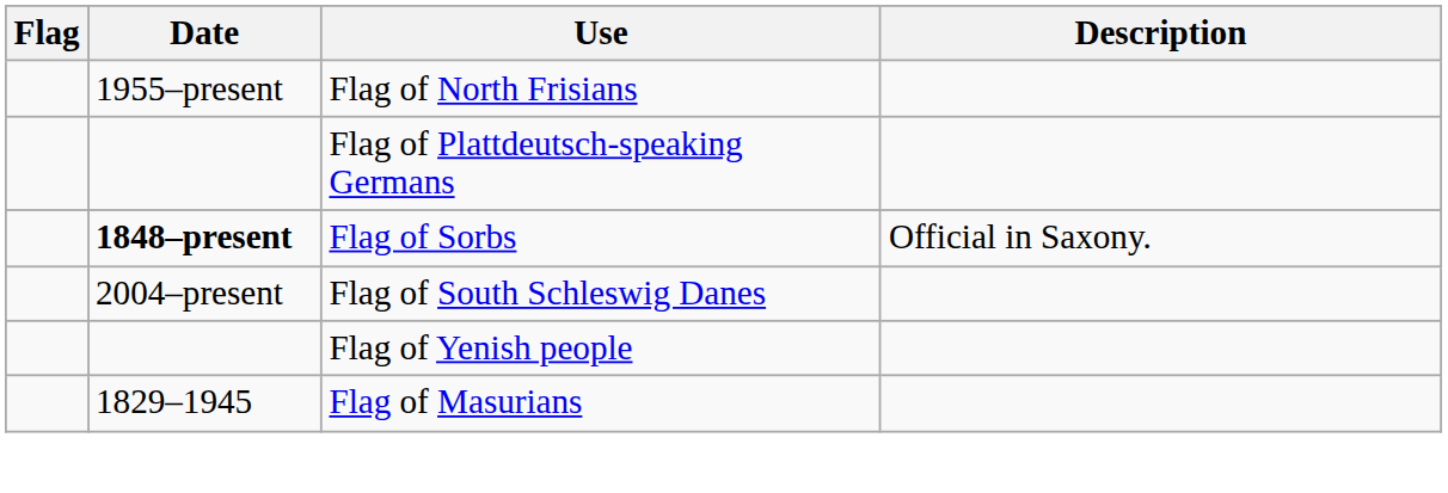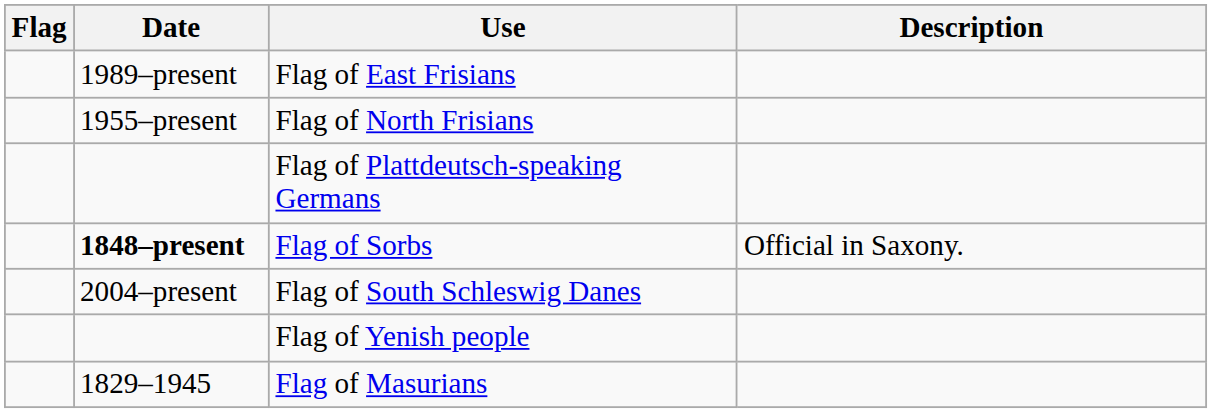 <table class="wikitable">
 <tr>
 <th>Flag</th>
 <th style="width:100px">Date</th>
 <th style="width:250px">Use</th>
 <th style="width:250px">Description</th>
+</tr>
+<tr>
+<td></td>
+<td>1989–present</td>
+<td>Flag of <a href='#'>East Frisians</a></td>
+<td></td>
 </tr>
 <tr>
 <td></td>
 <td>1955–present</td>
 <td>Flag of <a href='#'>North Frisians</a></td>
 <td></td>
 </tr>
 <tr>
 <td></td>
 <td></td>
 <td>Flag of <a href='#'>Plattdeutsch-speaking Germans</a></td>
 <td></td>
 </tr>
 <tr>
 <td></td>
 <td><strong>1848–present</strong></td>
 <td><a href='#'>Flag of Sorbs</a></td>
 <td>Official in Saxony.</td>
 </tr>
 <tr>
 <td></td>
 <td>2004–present</td>
 <td>Flag of <a href='#'>South Schleswig Danes</a></td>
 <td></td>
 </tr>
 <tr>
 <td></td>
 <td></td>
 <td>Flag of <a href='#'>Yenish people</a></td>
 <td></td>
 </tr>
 <tr>
 <td></td>
 <td>1829–1945</td>
 <td><a href='#'>Flag</a> of <a href='#'>Masurians</a></td>
 <td></td>
 </tr>
 </table>
